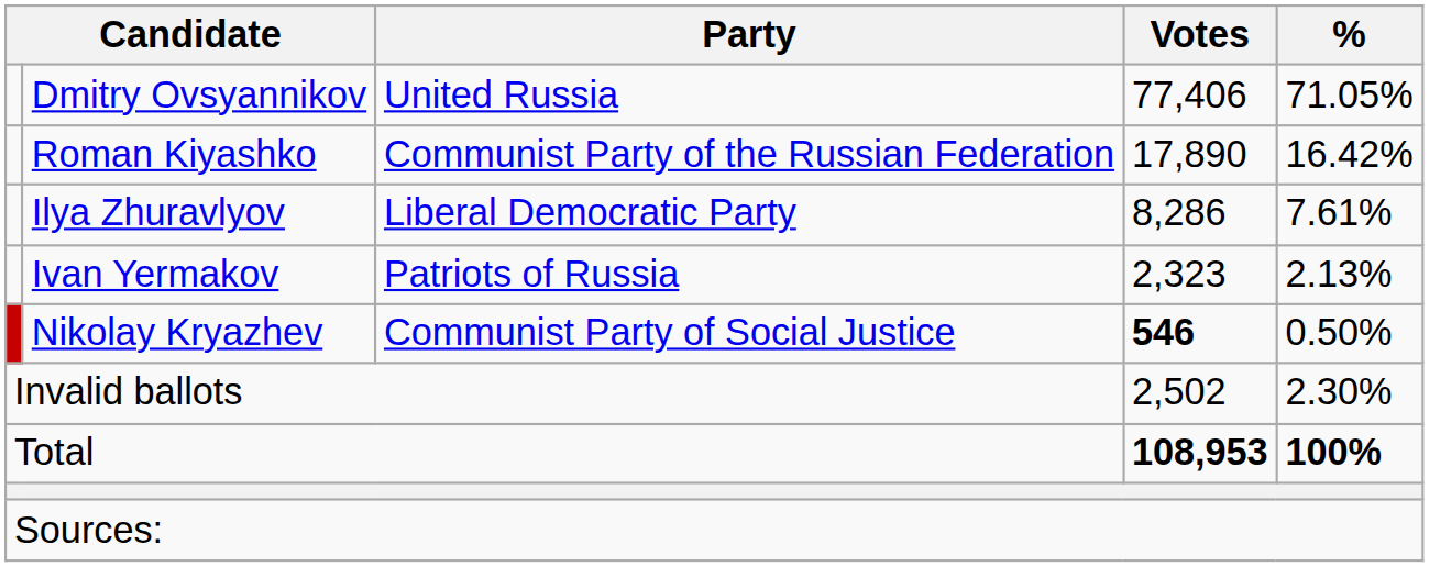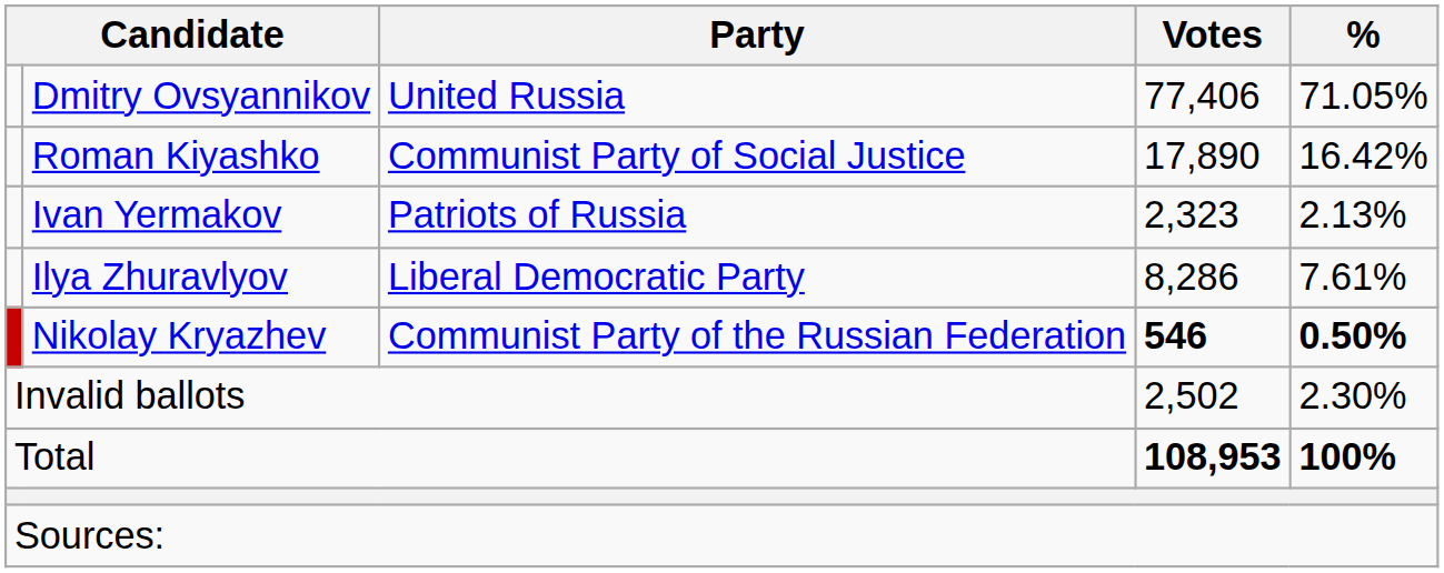 <table class="wikitable sortable" style="text-align:left; margin-bottom:0;">
 <tr>
 <th colspan=2>Candidate</th>
 <th>Party</th>
 <th>Votes</th>
 <th>%</th>
 </tr>
 <tr>
 <td bgcolor=></td>
 <td><a href='#'>Dmitry Ovsyannikov</a></td>
 <td><a href='#'>United Russia</a></td>
 <td>77,406</td>
 <td>71.05%</td>
 </tr>
 <tr>
 <td bgcolor=></td>
 <td><a href='#'>Roman Kiyashko</a></td>
-<td><a href='#'>Communist Party of the Russian Federation</a></td>
+<td><a href='#'>Communist Party of Social Justice</a></td>
 <td>17,890</td>
 <td>16.42%</td>
+</tr>
+<tr>
+<td bgcolor=></td>
+<td><a href='#'>Ivan Yermakov</a></td>
+<td><a href='#'>Patriots of Russia</a></td>
+<td>2,323</td>
+<td>2.13%</td>
 </tr>
 <tr>
 <td bgcolor=></td>
 <td><a href='#'>Ilya Zhuravlyov</a></td>
 <td><a href='#'>Liberal Democratic Party</a></td>
 <td>8,286</td>
 <td>7.61%</td>
 </tr>
 <tr>
-<td bgcolor=></td>
-<td><a href='#'>Ivan Yermakov</a></td>
-<td><a href='#'>Patriots of Russia</a></td>
-<td>2,323</td>
-<td>2.13%</td>
-</tr>
-<tr>
 <td bgcolor=#c70000></td>
 <td><a href='#'>Nikolay Kryazhev</a></td>
-<td><a href='#'>Communist Party of Social Justice</a></td>
+<td><a href='#'>Communist Party of the Russian Federation</a></td>
 <td><strong>546</strong></td>
-<td>0.50%</td>
+<td><strong>0.50%</strong></td>
 </tr>
 <tr>
 <td colspan=3>Invalid ballots</td>
 <td>2,502</td>
 <td>2.30%</td>
 </tr>
 <tr>
 <td colspan=3>Total</td>
 <td><strong>108,953</strong></td>
 <td><strong>100%</strong></td>
 </tr>
 <tr>
 <th colspan=5></th>
 </tr>
 <tr>
 <td colspan=5>Sources:</td>
 </tr>
 </table>
